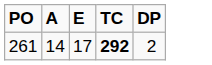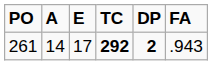 <table class=wikitable style="font-size:90%;">
 <tr>
 <td><strong>PO</strong></td>
 <td><strong>A</strong></td>
 <td><strong>E</strong></td>
 <td><strong>TC</strong></td>
 <td><strong>DP </strong></td>
+<td><strong>FA</strong></td>
 </tr>
 <tr>
 <td>261</td>
 <td>14</td>
 <td>17</td>
 <td><strong>292</strong></td>
-<td>  2</td>
+<td><strong>  2</strong></td>
+<td>.943</td>
 </tr>
 </table>
